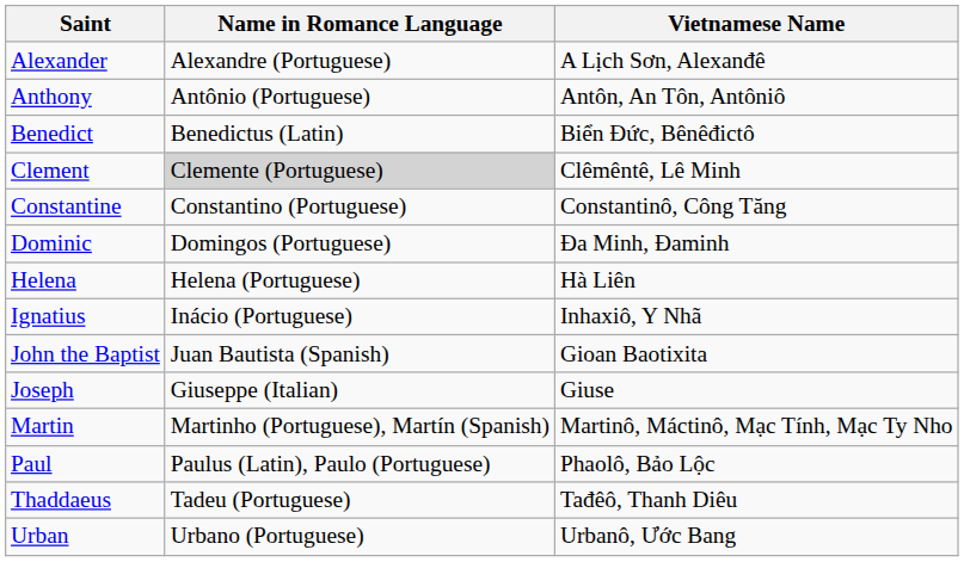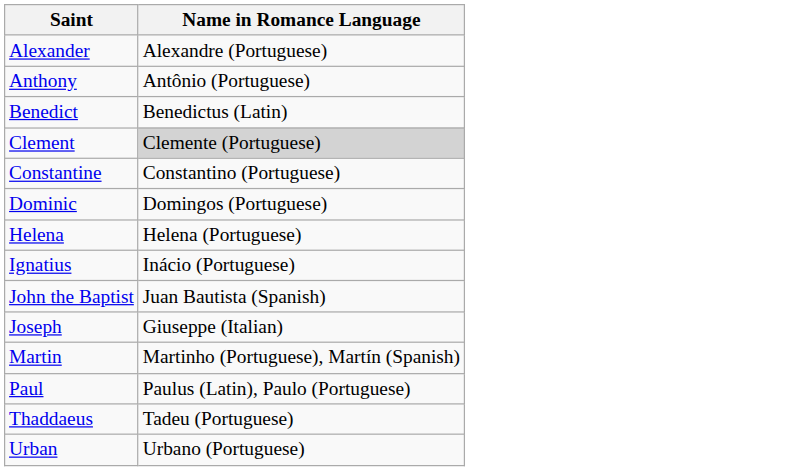 <table class="wikitable sortable">
 <tr>
 <th>Saint</th>
 <th>Name in Romance Language</th>
-<th>Vietnamese Name</th>
 </tr>
 <tr>
 <td><a href='#'>Alexander</a></td>
 <td>Alexandre (Portuguese)</td>
-<td>A Lịch Sơn, Alexanđê</td>
 </tr>
 <tr>
 <td><a href='#'>Anthony</a></td>
 <td>Antônio (Portuguese)</td>
-<td>Antôn, An Tôn, Antôniô</td>
 </tr>
 <tr>
 <td><a href='#'>Benedict</a></td>
 <td>Benedictus (Latin)</td>
-<td>Biển Đức, Bênêđictô</td>
 </tr>
 <tr>
 <td><a href='#'>Clement</a></td>
 <td style="background: lightgrey;">Clemente (Portuguese)</td>
-<td>Clêmêntê, Lê Minh</td>
 </tr>
 <tr>
 <td><a href='#'>Constantine</a></td>
 <td>Constantino (Portuguese)</td>
-<td>Constantinô, Công Tăng</td>
 </tr>
 <tr>
 <td><a href='#'>Dominic</a></td>
 <td>Domingos (Portuguese)</td>
-<td>Đa Minh, Đaminh</td>
 </tr>
 <tr>
 <td><a href='#'>Helena</a></td>
 <td>Helena (Portuguese)</td>
-<td>Hà Liên</td>
 </tr>
 <tr>
 <td><a href='#'>Ignatius</a></td>
 <td>Inácio (Portuguese)</td>
-<td>Inhaxiô, Y Nhã</td>
 </tr>
 <tr>
 <td><a href='#'>John the Baptist</a></td>
 <td>Juan Bautista (Spanish)</td>
-<td>Gioan Baotixita</td>
 </tr>
 <tr>
 <td><a href='#'>Joseph</a></td>
 <td>Giuseppe (Italian)</td>
-<td>Giuse</td>
 </tr>
 <tr>
 <td><a href='#'>Martin</a></td>
 <td>Martinho (Portuguese), Martín (Spanish)</td>
-<td>Martinô, Máctinô, Mạc Tính, Mạc Ty Nho</td>
 </tr>
 <tr>
 <td><a href='#'>Paul</a></td>
 <td>Paulus (Latin), Paulo (Portuguese)</td>
-<td>Phaolô, Bảo Lộc</td>
 </tr>
 <tr>
 <td><a href='#'>Thaddaeus</a></td>
 <td>Tadeu (Portuguese)</td>
-<td>Tađêô, Thanh Diêu</td>
 </tr>
 <tr>
 <td><a href='#'>Urban</a></td>
 <td>Urbano (Portuguese)</td>
-<td>Urbanô, Ước Bang</td>
 </tr>
 </table>
